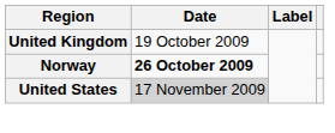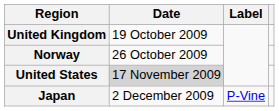 <table class="wikitable plainrowheaders">
 <tr>
 <th scope="col">Region</th>
 <th scope="col">Date</th>
 <th scope="col">Label</th>
 <th scope="col"></th>
 </tr>
 <tr>
 <th scope="row">United Kingdom</th>
 <td>19 October 2009</td>
 <td rowspan="3"></td>
 <td align="center"></td>
 </tr>
 <tr>
 <th scope="row">Norway</th>
-<td><strong>26 October 2009</strong></td>
+<td>26 October 2009</td>
 <td align="center"></td>
 </tr>
 <tr>
 <th scope="row">United States</th>
 <td style="background: lightgrey;">17 November 2009</td>
 <td align="center"></td>
 </tr>
+<tr>
+<th scope="row">Japan</th>
+<td>2 December 2009</td>
+<td><a href='#'>P-Vine</a></td>
+<td align="center"></td>
+</tr>
 </table>
